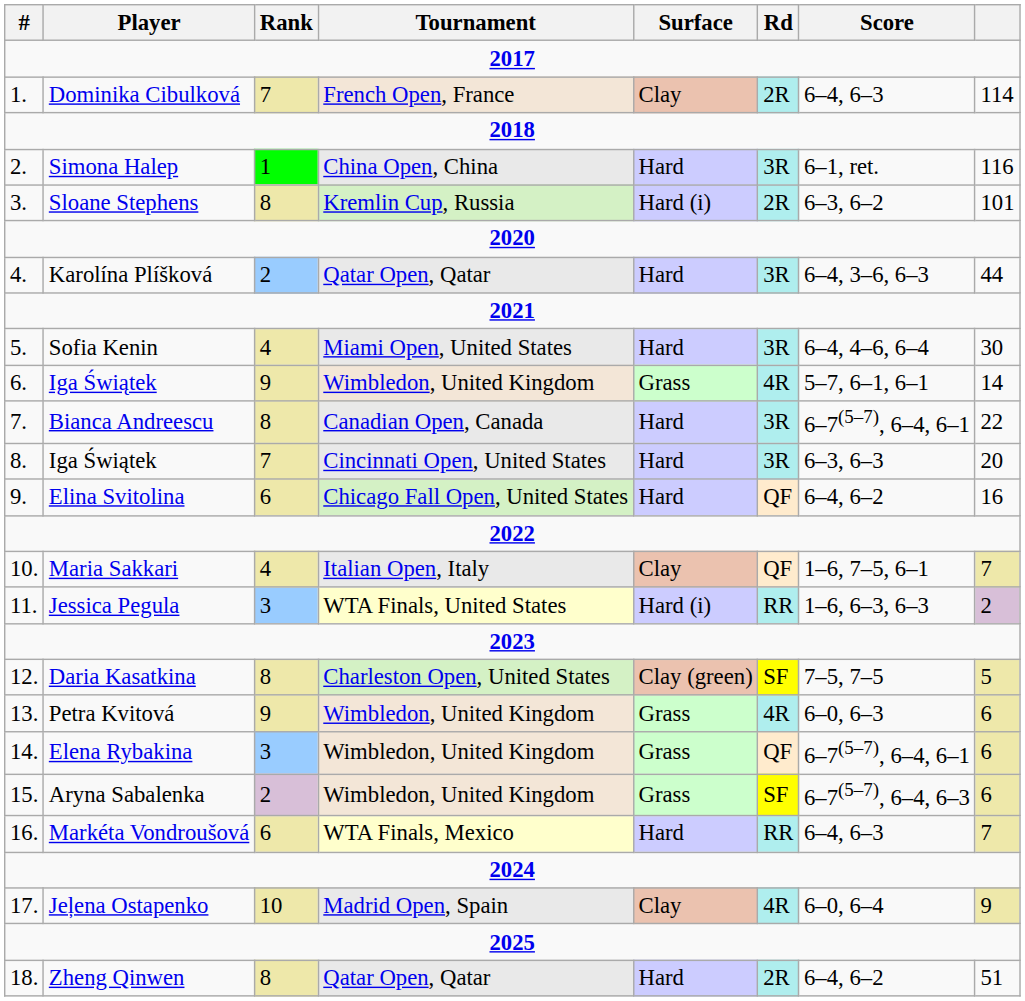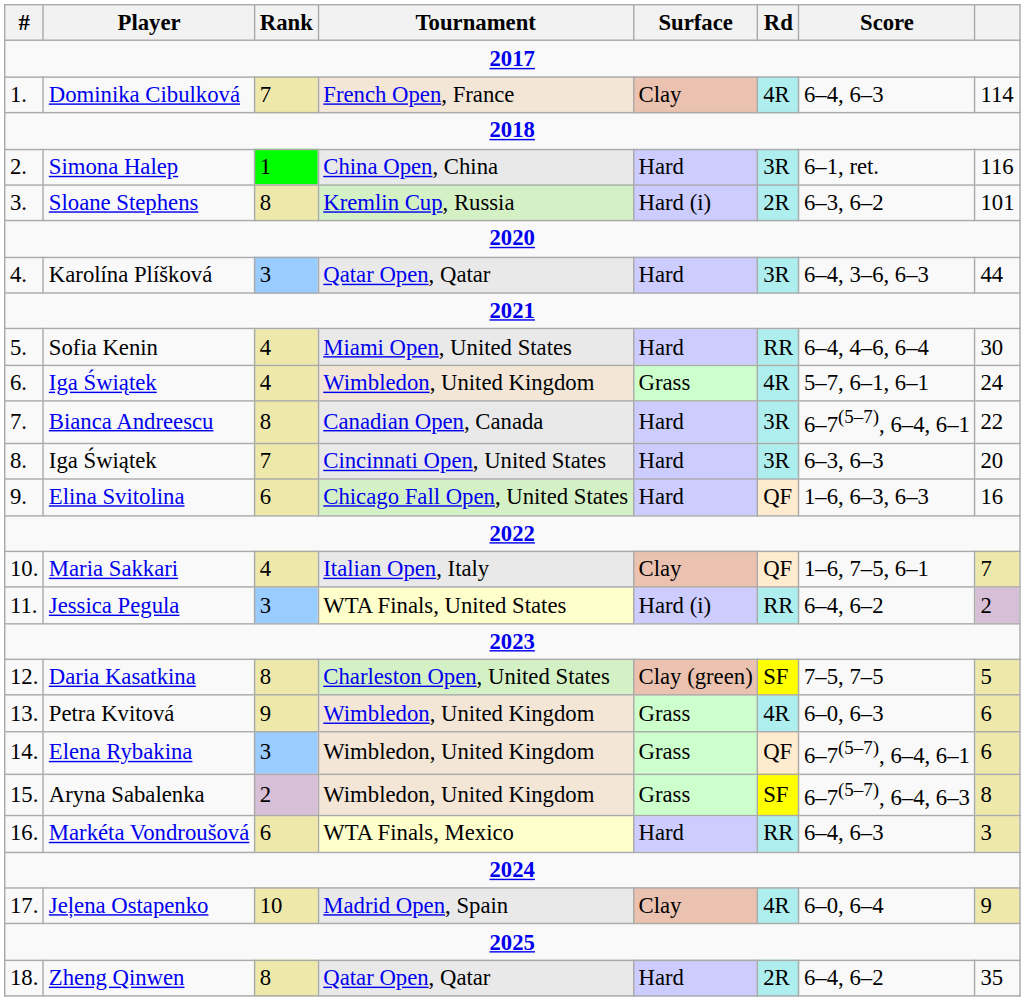 <table class="wikitable sortable">
 <tr>
 <th class="unsortable">#</th>
 <th>Player</th>
 <th>Rank</th>
 <th>Tournament</th>
 <th>Surface</th>
 <th class="unsortable">Rd</th>
 <th class="unsortable">Score</th>
 <th class="unsortable"></th>
 </tr>
 <tr>
 <td colspan="8" align=center><a href='#'><strong>2017</strong></a></td>
 </tr>
 <tr>
 <td>1.</td>
 <td> <a href='#'>Dominika Cibulková</a></td>
 <td bgcolor="eee8aa">7</td>
 <td bgcolor="f3e6d7"><a href='#'>French Open</a>, France</td>
 <td bgcolor="ebc2af">Clay</td>
-<td bgcolor="afeeee">2R</td>
+<td bgcolor="afeeee">4R</td>
 <td>6–4, 6–3</td>
 <td>114</td>
 </tr>
 <tr>
 <td colspan="8" align=center><a href='#'><strong>2018</strong></a></td>
 </tr>
 <tr>
 <td>2.</td>
 <td> <a href='#'>Simona Halep</a></td>
 <td bgcolor="lime">1</td>
 <td bgcolor="e9e9e9"><a href='#'>China Open</a>, China</td>
 <td bgcolor="ccccff">Hard</td>
 <td bgcolor="afeeee">3R</td>
 <td>6–1, ret.</td>
 <td>116</td>
 </tr>
 <tr>
 <td>3.</td>
 <td> <a href='#'>Sloane Stephens</a></td>
 <td bgcolor="eee8aa">8</td>
 <td bgcolor="d4f1c5"><a href='#'>Kremlin Cup</a>, Russia</td>
 <td bgcolor="ccccff">Hard (i)</td>
 <td bgcolor="afeeee">2R</td>
 <td>6–3, 6–2</td>
 <td>101</td>
 </tr>
 <tr>
 <td colspan="8" align=center><a href='#'><strong>2020</strong></a></td>
 </tr>
 <tr>
 <td>4.</td>
 <td> Karolína Plíšková</td>
-<td bgcolor="99ccff">2</td>
+<td bgcolor="99ccff">3</td>
 <td bgcolor="e9e9e9"><a href='#'>Qatar Open</a>, Qatar</td>
 <td bgcolor="ccccff">Hard</td>
 <td bgcolor="afeeee">3R</td>
 <td>6–4, 3–6, 6–3</td>
 <td>44</td>
 </tr>
 <tr>
 <td colspan="8" align=center><a href='#'><strong>2021</strong></a></td>
 </tr>
 <tr>
 <td>5.</td>
 <td> Sofia Kenin</td>
 <td bgcolor="eee8aa">4</td>
 <td bgcolor="e9e9e9"><a href='#'>Miami Open</a>, United States</td>
 <td bgcolor="ccccff">Hard</td>
-<td bgcolor="afeeee">3R</td>
+<td bgcolor="afeeee">RR</td>
 <td>6–4, 4–6, 6–4</td>
 <td>30</td>
 </tr>
 <tr>
 <td>6.</td>
 <td> <a href='#'>Iga Świątek</a></td>
-<td bgcolor="eee8aa">9</td>
+<td bgcolor="eee8aa">4</td>
 <td bgcolor="f3e6d7"><a href='#'>Wimbledon</a>, United Kingdom</td>
 <td bgcolor="ccffcc">Grass</td>
 <td bgcolor="afeeee">4R</td>
 <td>5–7, 6–1, 6–1</td>
-<td>14</td>
+<td>24</td>
 </tr>
 <tr>
 <td>7.</td>
 <td> <a href='#'>Bianca Andreescu</a></td>
 <td bgcolor="eee8aa">8</td>
 <td bgcolor="e9e9e9"><a href='#'>Canadian Open</a>, Canada</td>
 <td bgcolor="ccccff">Hard</td>
 <td bgcolor="afeeee">3R</td>
 <td>6–7<sup>(5–7)</sup>, 6–4, 6–1</td>
 <td>22</td>
 </tr>
 <tr>
 <td>8.</td>
 <td> Iga Świątek</td>
 <td bgcolor="eee8aa">7</td>
 <td bgcolor="e9e9e9"><a href='#'>Cincinnati Open</a>, United States</td>
 <td bgcolor="ccccff">Hard</td>
 <td bgcolor="afeeee">3R</td>
 <td>6–3, 6–3</td>
 <td>20</td>
 </tr>
 <tr>
 <td>9.</td>
 <td> <a href='#'>Elina Svitolina</a></td>
 <td bgcolor="eee8aa">6</td>
 <td bgcolor="d4f1c5"><a href='#'>Chicago Fall Open</a>, United States</td>
 <td bgcolor="ccccff">Hard</td>
 <td bgcolor="ffebcd">QF</td>
-<td>6–4, 6–2</td>
+<td>1–6, 6–3, 6–3</td>
 <td>16</td>
 </tr>
 <tr>
 <td colspan="8" align=center><a href='#'><strong>2022</strong></a></td>
 </tr>
 <tr>
 <td>10.</td>
 <td> <a href='#'>Maria Sakkari</a></td>
 <td bgcolor="eee8AA">4</td>
 <td bgcolor="e9e9e9"><a href='#'>Italian Open</a>, Italy</td>
 <td bgcolor="ebc2af">Clay</td>
 <td bgcolor="ffebcd">QF</td>
 <td>1–6, 7–5, 6–1</td>
 <td bgcolor="eee8AA">7</td>
 </tr>
 <tr>
 <td>11.</td>
 <td> <a href='#'>Jessica Pegula</a></td>
 <td bgcolor="#9cf">3</td>
 <td bgcolor="#ffc">WTA Finals, United States</td>
 <td bgcolor="#ccf">Hard (i)</td>
 <td bgcolor="afeeee">RR</td>
-<td>1–6, 6–3, 6–3</td>
+<td>6–4, 6–2</td>
 <td bgcolor="thistle">2</td>
 </tr>
 <tr>
 <td colspan="8" align=center><a href='#'><strong>2023</strong></a></td>
 </tr>
 <tr>
 <td>12.</td>
 <td> <a href='#'>Daria Kasatkina</a></td>
 <td bgcolor="eee8AA">8</td>
 <td bgcolor="d4f1c5"><a href='#'>Charleston Open</a>, United States</td>
 <td bgcolor="ebc2af">Clay (green)</td>
 <td bgcolor="yellow">SF</td>
 <td>7–5, 7–5</td>
 <td bgcolor="eee8aa">5</td>
 </tr>
 <tr>
 <td>13.</td>
 <td> Petra Kvitová</td>
 <td bgcolor="eee8aa">9</td>
 <td bgcolor="f3e6d7"><a href='#'>Wimbledon</a>, United Kingdom</td>
 <td bgcolor="ccffcc">Grass</td>
 <td bgcolor="afeeee">4R</td>
 <td>6–0, 6–3</td>
 <td bgcolor="eee8aa">6</td>
 </tr>
 <tr>
 <td>14.</td>
 <td> <a href='#'>Elena Rybakina</a></td>
 <td bgcolor="#9cf">3</td>
 <td bgcolor="f3e6d7">Wimbledon, United Kingdom</td>
 <td bgcolor="ccffcc">Grass</td>
 <td bgcolor="ffebcd">QF</td>
 <td>6–7<sup>(5–7)</sup>, 6–4, 6–1</td>
 <td bgcolor="eee8aa">6</td>
 </tr>
 <tr>
 <td>15.</td>
 <td> Aryna Sabalenka</td>
 <td bgcolor="thistle">2</td>
 <td bgcolor="f3e6d7">Wimbledon, United Kingdom</td>
 <td bgcolor="ccffcc">Grass</td>
 <td bgcolor="yellow">SF</td>
 <td>6–7<sup>(5–7)</sup>, 6–4, 6–3</td>
-<td bgcolor="eee8aa">6</td>
+<td bgcolor="eee8aa">8</td>
 </tr>
 <tr>
 <td>16.</td>
 <td> <a href='#'>Markéta Vondroušová</a></td>
 <td bgcolor="eee8AA">6</td>
 <td bgcolor="ffffcc">WTA Finals, Mexico</td>
 <td bgcolor="ccccff">Hard</td>
 <td bgcolor="afeeee">RR</td>
 <td>6–4, 6–3</td>
-<td bgcolor="eee8aa">7</td>
+<td bgcolor="eee8aa">3</td>
 </tr>
 <tr>
 <td colspan="8" align=center><a href='#'><strong>2024</strong></a></td>
 </tr>
 <tr>
 <td>17.</td>
 <td> <a href='#'>Jeļena Ostapenko</a></td>
 <td bgcolor=eee8aa>10</td>
 <td bgcolor=e9e9e9><a href='#'>Madrid Open</a>, Spain</td>
 <td bgcolor=ebc2af>Clay</td>
 <td bgcolor=afeeee>4R</td>
 <td>6–0, 6–4</td>
 <td bgcolor=eee8aa>9</td>
 </tr>
 <tr>
 <td colspan="8" align=center><a href='#'><strong>2025</strong></a></td>
 </tr>
 <tr>
 <td>18.</td>
 <td> <a href='#'>Zheng Qinwen</a></td>
 <td bgcolor=eee8aa>8</td>
 <td bgcolor=e9e9e9><a href='#'>Qatar Open</a>, Qatar</td>
 <td bgcolor=ccccff>Hard</td>
 <td bgcolor=afeeee>2R</td>
 <td>6–4, 6–2</td>
-<td>51</td>
+<td>35</td>
 </tr>
 </table>
